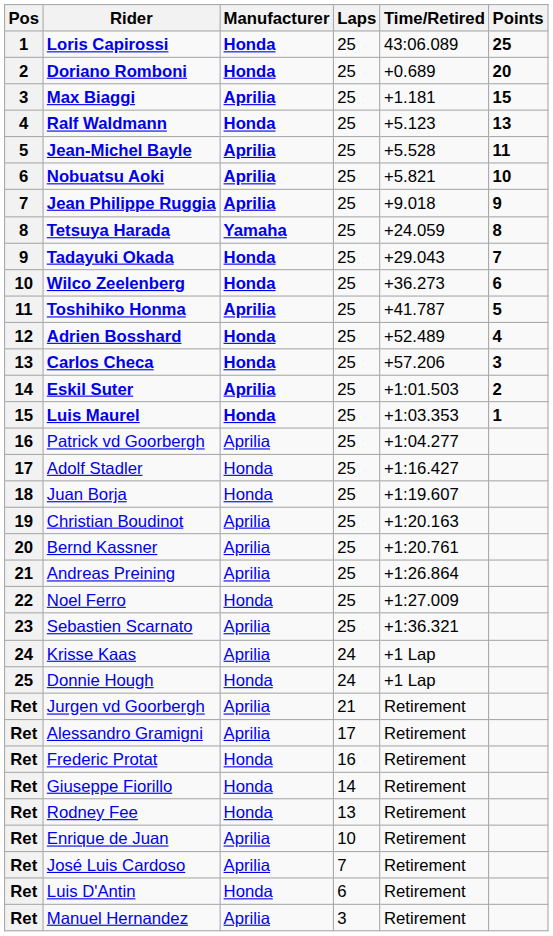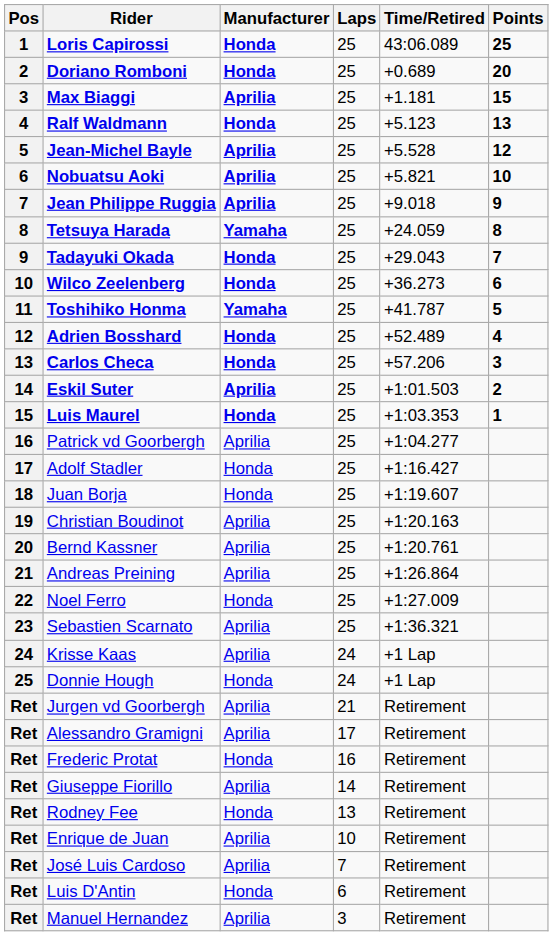 <table class="wikitable" style="font-size: 95%;">
 <tr>
 <th>Pos</th>
 <th>Rider</th>
 <th>Manufacturer</th>
 <th>Laps</th>
 <th>Time/Retired</th>
 <th>Points</th>
 </tr>
 <tr>
 <th>1</th>
 <td> <strong><a href='#'>Loris Capirossi</a></strong></td>
 <td><strong><a href='#'>Honda</a></strong></td>
 <td>25</td>
 <td>43:06.089</td>
 <td><strong>25</strong></td>
 </tr>
 <tr>
 <th>2</th>
 <td> <strong><a href='#'>Doriano Romboni</a></strong></td>
 <td><strong><a href='#'>Honda</a></strong></td>
 <td>25</td>
 <td>+0.689</td>
 <td><strong>20</strong></td>
 </tr>
 <tr>
 <th>3</th>
 <td> <strong><a href='#'>Max Biaggi</a></strong></td>
 <td><strong><a href='#'>Aprilia</a></strong></td>
 <td>25</td>
 <td>+1.181</td>
 <td><strong>15</strong></td>
 </tr>
 <tr>
 <th>4</th>
 <td> <strong><a href='#'>Ralf Waldmann</a></strong></td>
 <td><strong><a href='#'>Honda</a></strong></td>
 <td>25</td>
 <td>+5.123</td>
 <td><strong>13</strong></td>
 </tr>
 <tr>
 <th>5</th>
 <td> <strong><a href='#'>Jean-Michel Bayle</a></strong></td>
 <td><strong><a href='#'>Aprilia</a></strong></td>
 <td>25</td>
 <td>+5.528</td>
-<td><strong>11</strong></td>
+<td><strong>12</strong></td>
 </tr>
 <tr>
 <th>6</th>
 <td> <strong><a href='#'>Nobuatsu Aoki</a></strong></td>
 <td><strong><a href='#'>Aprilia</a></strong></td>
 <td>25</td>
 <td>+5.821</td>
 <td><strong>10</strong></td>
 </tr>
 <tr>
 <th>7</th>
 <td> <strong><a href='#'>Jean Philippe Ruggia</a></strong></td>
 <td><strong><a href='#'>Aprilia</a></strong></td>
 <td>25</td>
 <td>+9.018</td>
 <td><strong>9</strong></td>
 </tr>
 <tr>
 <th>8</th>
 <td> <strong><a href='#'>Tetsuya Harada</a></strong></td>
 <td><strong><a href='#'>Yamaha</a></strong></td>
 <td>25</td>
 <td>+24.059</td>
 <td><strong>8</strong></td>
 </tr>
 <tr>
 <th>9</th>
 <td> <strong><a href='#'>Tadayuki Okada</a></strong></td>
 <td><strong><a href='#'>Honda</a></strong></td>
 <td>25</td>
 <td>+29.043</td>
 <td><strong>7</strong></td>
 </tr>
 <tr>
 <th>10</th>
 <td> <strong><a href='#'>Wilco Zeelenberg</a></strong></td>
 <td><strong><a href='#'>Honda</a></strong></td>
 <td>25</td>
 <td>+36.273</td>
 <td><strong>6</strong></td>
 </tr>
 <tr>
 <th>11</th>
 <td> <strong><a href='#'>Toshihiko Honma</a></strong></td>
-<td><strong><a href='#'>Aprilia</a></strong></td>
+<td><strong><a href='#'>Yamaha</a></strong></td>
 <td>25</td>
 <td>+41.787</td>
 <td><strong>5</strong></td>
 </tr>
 <tr>
 <th>12</th>
 <td> <strong><a href='#'>Adrien Bosshard</a></strong></td>
 <td><strong><a href='#'>Honda</a></strong></td>
 <td>25</td>
 <td>+52.489</td>
 <td><strong>4</strong></td>
 </tr>
 <tr>
 <th>13</th>
 <td> <strong><a href='#'>Carlos Checa</a></strong></td>
 <td><strong><a href='#'>Honda</a></strong></td>
 <td>25</td>
 <td>+57.206</td>
 <td><strong>3</strong></td>
 </tr>
 <tr>
 <th>14</th>
 <td> <strong><a href='#'>Eskil Suter</a></strong></td>
 <td><strong><a href='#'>Aprilia</a></strong></td>
 <td>25</td>
 <td>+1:01.503</td>
 <td><strong>2</strong></td>
 </tr>
 <tr>
 <th>15</th>
 <td> <strong><a href='#'>Luis Maurel</a></strong></td>
 <td><strong><a href='#'>Honda</a></strong></td>
 <td>25</td>
 <td>+1:03.353</td>
 <td><strong>1</strong></td>
 </tr>
 <tr>
 <th>16</th>
 <td> <a href='#'>Patrick vd Goorbergh</a></td>
 <td><a href='#'>Aprilia</a></td>
 <td>25</td>
 <td>+1:04.277</td>
 <td></td>
 </tr>
 <tr>
 <th>17</th>
 <td> <a href='#'>Adolf Stadler</a></td>
 <td><a href='#'>Honda</a></td>
 <td>25</td>
 <td>+1:16.427</td>
 <td></td>
 </tr>
 <tr>
 <th>18</th>
 <td> <a href='#'>Juan Borja</a></td>
 <td><a href='#'>Honda</a></td>
 <td>25</td>
 <td>+1:19.607</td>
 <td></td>
 </tr>
 <tr>
 <th>19</th>
 <td> <a href='#'>Christian Boudinot</a></td>
 <td><a href='#'>Aprilia</a></td>
 <td>25</td>
 <td>+1:20.163</td>
 <td></td>
 </tr>
 <tr>
 <th>20</th>
 <td> <a href='#'>Bernd Kassner</a></td>
 <td><a href='#'>Aprilia</a></td>
 <td>25</td>
 <td>+1:20.761</td>
 <td></td>
 </tr>
 <tr>
 <th>21</th>
 <td> <a href='#'>Andreas Preining</a></td>
 <td><a href='#'>Aprilia</a></td>
 <td>25</td>
 <td>+1:26.864</td>
 <td></td>
 </tr>
 <tr>
 <th>22</th>
 <td> <a href='#'>Noel Ferro</a></td>
 <td><a href='#'>Honda</a></td>
 <td>25</td>
 <td>+1:27.009</td>
 <td></td>
 </tr>
 <tr>
 <th>23</th>
 <td> <a href='#'>Sebastien Scarnato</a></td>
 <td><a href='#'>Aprilia</a></td>
 <td>25</td>
 <td>+1:36.321</td>
 <td></td>
 </tr>
 <tr>
 <th>24</th>
 <td> <a href='#'>Krisse Kaas</a></td>
 <td><a href='#'>Aprilia</a></td>
 <td>24</td>
 <td>+1 Lap</td>
 <td></td>
 </tr>
 <tr>
 <th>25</th>
 <td> <a href='#'>Donnie Hough</a></td>
 <td><a href='#'>Honda</a></td>
 <td>24</td>
 <td>+1 Lap</td>
 <td></td>
 </tr>
 <tr>
 <th>Ret</th>
 <td> <a href='#'>Jurgen vd Goorbergh</a></td>
 <td><a href='#'>Aprilia</a></td>
 <td>21</td>
 <td>Retirement</td>
 <td></td>
 </tr>
 <tr>
 <th>Ret</th>
 <td> <a href='#'>Alessandro Gramigni</a></td>
 <td><a href='#'>Aprilia</a></td>
 <td>17</td>
 <td>Retirement</td>
 <td></td>
 </tr>
 <tr>
 <th>Ret</th>
 <td> <a href='#'>Frederic Protat</a></td>
 <td><a href='#'>Honda</a></td>
 <td>16</td>
 <td>Retirement</td>
 <td></td>
 </tr>
 <tr>
 <th>Ret</th>
 <td> <a href='#'>Giuseppe Fiorillo</a></td>
-<td><a href='#'>Honda</a></td>
+<td><a href='#'>Aprilia</a></td>
 <td>14</td>
 <td>Retirement</td>
 <td></td>
 </tr>
 <tr>
 <th>Ret</th>
 <td> <a href='#'>Rodney Fee</a></td>
 <td><a href='#'>Honda</a></td>
 <td>13</td>
 <td>Retirement</td>
 <td></td>
 </tr>
 <tr>
 <th>Ret</th>
 <td> <a href='#'>Enrique de Juan</a></td>
 <td><a href='#'>Aprilia</a></td>
 <td>10</td>
 <td>Retirement</td>
 <td></td>
 </tr>
 <tr>
 <th>Ret</th>
 <td> <a href='#'>José Luis Cardoso</a></td>
 <td><a href='#'>Aprilia</a></td>
 <td>7</td>
 <td>Retirement</td>
 <td></td>
 </tr>
 <tr>
 <th>Ret</th>
 <td> <a href='#'>Luis D'Antin</a></td>
 <td><a href='#'>Honda</a></td>
 <td>6</td>
 <td>Retirement</td>
 <td></td>
 </tr>
 <tr>
 <th>Ret</th>
 <td> <a href='#'>Manuel Hernandez</a></td>
 <td><a href='#'>Aprilia</a></td>
 <td>3</td>
 <td>Retirement</td>
 <td></td>
 </tr>
 </table>
